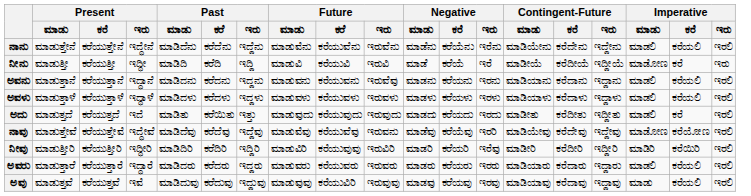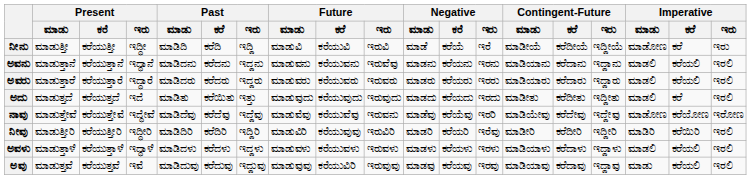 <table class="wikitable mw-collapsible mw-collapsed">
 <tr>
 <th rowspan="2"></th>
 <th colspan="3"><strong>Present</strong></th>
 <th colspan="3"><strong>Past</strong></th>
 <th colspan="3">Future</th>
 <th colspan="3">Negative</th>
 <th colspan="3">Contingent-Future</th>
 <th colspan="3">Imperative</th>
 </tr>
 <tr>
 <th>ಮಾಡು</th>
 <th>ಕರೆ</th>
 <th>ಇರು</th>
 <th>ಮಾಡು</th>
 <th>ಕರೆ</th>
 <th>ಇರು</th>
 <th>ಮಾಡು</th>
 <th>ಕರೆ</th>
 <th>ಇರು</th>
 <th>ಮಾಡು</th>
 <th>ಕರೆ</th>
 <th>ಇರು</th>
 <th>ಮಾಡು</th>
 <th>ಕರೆ</th>
 <th>ಇರು</th>
 <th>ಮಾಡು</th>
 <th>ಕರೆ</th>
 <th>ಇರು</th>
-</tr>
-<tr>
-<th>ನಾನು</th>
-<td>ಮಾಡುತ್ತೇನೆ</td>
-<td>ಕರೆಯುತ್ತೇನೆ</td>
-<td>ಇದ್ಧೇನೆ</td>
-<td>ಮಾಡಿದೆನು</td>
-<td>ಕರೆದೆನು</td>
-<td>ಇದ್ದೆನು</td>
-<td>ಮಾಡುವೆನು</td>
-<td>ಕರೆಯುವೆನು</td>
-<td>ಇರುವೆನು</td>
-<td>ಮಾಡೆನು</td>
-<td>ಕರೆಯೆನು</td>
-<td>ಇರೆನು</td>
-<td>ಮಾಡಿಯೇನು</td>
-<td>ಕರೆದೇನು</td>
-<td>ಇದ್ದೇನು</td>
-<td>ಮಾಡಲಿ</td>
-<td>ಕರೆಯಲಿ</td>
-<td>ಇರಲಿ</td>
 </tr>
 <tr>
 <th>ನೀನು</th>
 <td>ಮಾಡುತ್ತೀ</td>
 <td>ಕರೆಯುತ್ತೀ</td>
 <td>ಇದ್ಧೀ</td>
 <td>ಮಾಡಿದಿ</td>
 <td>ಕರೆದಿ</td>
 <td>ಇದ್ದಿ</td>
 <td>ಮಾಡುವಿ</td>
 <td>ಕರೆಯುವಿ</td>
 <td>ಇರುವಿ</td>
 <td>ಮಾಡೆ</td>
 <td>ಕರೆಯೆ</td>
 <td>ಇರೆ</td>
 <td>ಮಾಡೀಯೆ</td>
 <td>ಕರೆದೀಯೆ</td>
 <td>ಇದ್ದೀಯೆ</td>
 <td>ಮಾಡೋಣ</td>
 <td>ಕರೆ</td>
 <td>ಇರು</td>
 </tr>
 <tr>
 <th>ಅವನು</th>
 <td>ಮಾಡುತ್ತಾನೆ</td>
 <td>ಕರೆಯುತ್ತಾನೆ</td>
 <td>ಇದ್ಧಾನೆ</td>
 <td>ಮಾಡಿದನು</td>
 <td>ಕರೆದನು</td>
 <td>ಇದ್ದನು</td>
 <td>ಮಾಡುವನು</td>
 <td>ಕರೆಯುವನು</td>
 <td>ಇರುವೆವು</td>
 <td>ಮಾಡನು</td>
 <td>ಕರೆಯನು</td>
 <td>ಇರನು</td>
 <td>ಮಾಡಿಯಾನು</td>
 <td>ಕರೆದಾನು</td>
 <td>ಇದ್ದಾನು</td>
 <td>ಮಾಡಲಿ</td>
 <td>ಕರೆಯಲಿ</td>
 <td>ಇರಲಿ</td>
 </tr>
 <tr>
-<th>ಅವಳು</th>
-<td>ಮಾಡುತ್ತಾಳೆ</td>
-<td>ಕರೆಯುತ್ತಾಳೆ</td>
-<td>ಇದ್ಧಾಳೆ</td>
-<td>ಮಾಡಿದಳು</td>
-<td>ಕರೆದಳು</td>
-<td>ಇದ್ದಳು</td>
-<td>ಮಾಡುವಳು</td>
-<td>ಕರೆಯುವಳು</td>
-<td>ಇರುವಳು</td>
-<td>ಮಾಡಳು</td>
-<td>ಕರೆಯಳು</td>
-<td>ಇರಳು</td>
-<td>ಮಾಡಿಯಾಳು</td>
-<td>ಕರೆದಾಳು</td>
-<td>ಇದ್ದಾಳು</td>
+<th>ಅವರು</th>
+<td>ಮಾಡುತ್ತಾರೆ</td>
+<td>ಕರೆಯುತ್ತಾರೆ</td>
+<td>ಇದ್ಧಾರೆ</td>
+<td>ಮಾಡಿದರು</td>
+<td>ಕರೆದರು</td>
+<td>ಇದ್ದರು</td>
+<td>ಮಾಡುವರು</td>
+<td>ಕರೆಯುವರು</td>
+<td>ಇರುವರು</td>
+<td>ಮಾಡರು</td>
+<td>ಕರೆಯರು</td>
+<td>ಇರರು</td>
+<td>ಮಾಡಿಯಾರು</td>
+<td>ಕರೆದಾರು</td>
+<td>ಇದ್ದಾರು</td>
 <td>ಮಾಡಲಿ</td>
 <td>ಕರೆಯಲಿ</td>
 <td>ಇರಲಿ</td>
 </tr>
 <tr>
 <th>ಅದು</th>
 <td>ಮಾಡುತ್ತದೆ</td>
 <td>ಕರೆಯುತ್ತದೆ</td>
 <td>ಇದೆ</td>
 <td>ಮಾಡಿತು</td>
 <td>ಕರೆಯಿತು</td>
 <td>ಇತ್ತು</td>
 <td>ಮಾಡುವುದು</td>
 <td>ಕರೆಯುವುದು</td>
 <td>ಇರುವುದು</td>
 <td>ಮಾಡದು</td>
 <td>ಕರೆಯದು</td>
 <td>ಇರದು</td>
 <td>ಮಾಡೀತು</td>
 <td>ಕರೆದೀತು</td>
 <td>ಇದ್ದೀತು</td>
 <td>ಮಾಡಲಿ</td>
 <td>ಕರೆ</td>
 <td>ಇರಲಿ</td>
 </tr>
 <tr>
 <th>ನಾವು</th>
 <td>ಮಾಡುತ್ತೇವೆ</td>
 <td>ಕರೆಯುತ್ತೇವೆ</td>
 <td>ಇದ್ಧೇವೆ</td>
 <td>ಮಾಡಿದೆವು</td>
 <td>ಕರೆದೆವು</td>
 <td>ಇದ್ದೆವು</td>
 <td>ಮಾಡುವೆವು</td>
 <td>ಕರೆಯುವೆವು</td>
 <td>ಇರುವನು</td>
 <td>ಮಾಡೆವು</td>
 <td>ಕರೆಯೆವು</td>
 <td>ಇರರಿ</td>
 <td>ಮಾಡಿಯೇವು</td>
 <td>ಕರೆದೇವು</td>
 <td>ಇದ್ದೇವು</td>
 <td>ಮಾಡೋಣ</td>
 <td>ಕರೆಯೋಣ</td>
-<td>ಇರಲಿ</td>
+<td>ಇರೋಣ</td>
 </tr>
 <tr>
 <th>ನೀವು</th>
 <td>ಮಾಡುತ್ತೀರಿ</td>
 <td>ಕರೆಯುತ್ತೀರಿ</td>
 <td>ಇದ್ಧೀರಿ</td>
 <td>ಮಾಡಿದಿರಿ</td>
 <td>ಕರೆದಿರಿ</td>
 <td>ಇದ್ದಿರಿ</td>
 <td>ಮಾಡುವಿರಿ</td>
 <td>ಕರೆಯುವುವು</td>
 <td>ಇರುವಿರಿ</td>
 <td>ಮಾಡರಿ</td>
 <td>ಕರೆಯರಿ</td>
 <td>ಇರೆವು</td>
 <td>ಮಾಡೀರಿ</td>
 <td>ಕರೆದೀರಿ</td>
 <td>ಇದ್ದೀರಿ</td>
 <td>ಮಾಡಿರಿ</td>
 <td>ಕರೆಯಿರಿ</td>
 <td>ಇರಲಿ</td>
 </tr>
 <tr>
-<th>ಅವರು</th>
-<td>ಮಾಡುತ್ತಾರೆ</td>
-<td>ಕರೆಯುತ್ತಾರೆ</td>
-<td>ಇದ್ಧಾರೆ</td>
-<td>ಮಾಡಿದರು</td>
-<td>ಕರೆದರು</td>
-<td>ಇದ್ದರು</td>
-<td>ಮಾಡುವರು</td>
-<td>ಕರೆಯುವರು</td>
-<td>ಇರುವರು</td>
-<td>ಮಾಡರು</td>
-<td>ಕರೆಯರು</td>
-<td>ಇರರು</td>
-<td>ಮಾಡಿಯಾರು</td>
-<td>ಕರೆದಾರು</td>
-<td>ಇದ್ದಾರು</td>
+<th>ಅವಳು</th>
+<td>ಮಾಡುತ್ತಾಳೆ</td>
+<td>ಕರೆಯುತ್ತಾಳೆ</td>
+<td>ಇದ್ಧಾಳೆ</td>
+<td>ಮಾಡಿದಳು</td>
+<td>ಕರೆದಳು</td>
+<td>ಇದ್ದಳು</td>
+<td>ಮಾಡುವಳು</td>
+<td>ಕರೆಯುವಳು</td>
+<td>ಇರುವಳು</td>
+<td>ಮಾಡಳು</td>
+<td>ಕರೆಯಳು</td>
+<td>ಇರಳು</td>
+<td>ಮಾಡಿಯಾಳು</td>
+<td>ಕರೆದಾಳು</td>
+<td>ಇದ್ದಾಳು</td>
 <td>ಮಾಡಲಿ</td>
 <td>ಕರೆಯಲಿ</td>
 <td>ಇರಲಿ</td>
 </tr>
 <tr>
 <th>ಅವು</th>
 <td>ಮಾಡುತ್ತವೆ</td>
 <td>ಕರೆಯುತ್ತವೆ</td>
 <td>ಇವೆ</td>
 <td>ಮಾಡಿದುವು</td>
 <td>ಕರೆದುವು</td>
 <td>ಇದ್ದುವು</td>
 <td>ಮಾಡುವುವು</td>
 <td>ಕರೆಯುವಿರಿ</td>
 <td>ಇರುವುವು</td>
 <td>ಮಾಡವು</td>
 <td>ಕರೆಯವು</td>
 <td>ಇರವು</td>
 <td>ಮಾಡಿಯಾವು</td>
 <td>ಕರೆದಾವು</td>
 <td>ಇದ್ದಾವು</td>
 <td>ಮಾಡು</td>
 <td>ಕರೆಯಲಿ</td>
 <td>ಇರಲಿ</td>
 </tr>
 </table>
